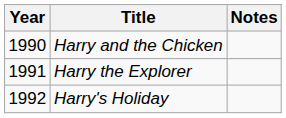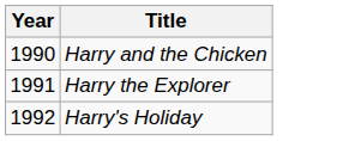 <table class="wikitable sortable">
 <tr>
 <th>Year</th>
 <th>Title</th>
-<th>Notes</th>
 </tr>
 <tr>
 <td>1990</td>
 <td><em>Harry and the Chicken</em></td>
-<td></td>
 </tr>
 <tr>
 <td>1991</td>
 <td><em>Harry the Explorer</em></td>
-<td></td>
 </tr>
 <tr>
 <td>1992</td>
 <td><em>Harry's Holiday</em></td>
-<td></td>
 </tr>
 </table>
